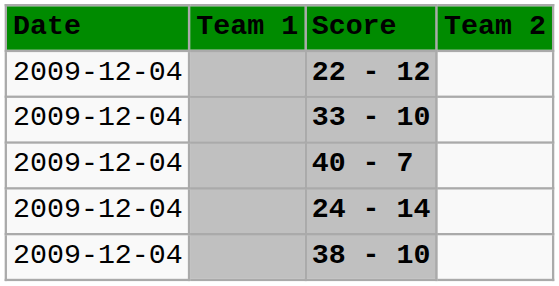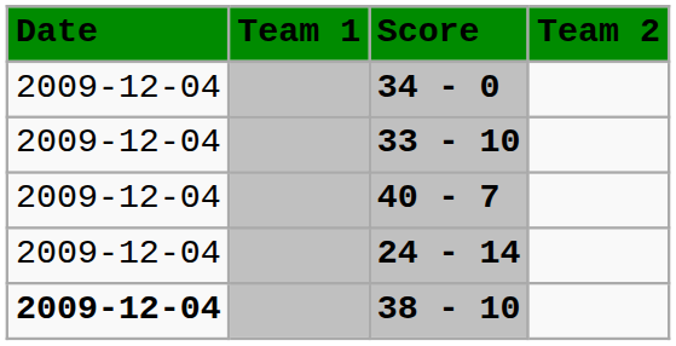 <table class="wikitable" style="margin:0.5em auto; font-size:95%">
 <tr bgcolor="#008B00">
 <td><strong>Date</strong></td>
 <td><strong>Team 1</strong></td>
 <td><strong>Score</strong></td>
 <td><strong>Team 2</strong></td>
 </tr>
 <tr>
 <td>2009-12-04</td>
 <td bgcolor="silver"><strong></strong></td>
-<td bgcolor="silver"><strong>22 - 12</strong></td>
+<td bgcolor="silver"><strong>34 - 0</strong></td>
 <td></td>
 </tr>
 <tr>
 <td>2009-12-04</td>
 <td bgcolor="silver"><strong></strong></td>
 <td bgcolor="silver"><strong>33 - 10</strong></td>
 <td></td>
 </tr>
 <tr>
 <td>2009-12-04</td>
 <td bgcolor="silver"><strong></strong></td>
 <td bgcolor="silver"><strong>40 - 7</strong></td>
 <td></td>
 </tr>
 <tr>
 <td>2009-12-04</td>
 <td bgcolor="silver"><strong></strong></td>
 <td bgcolor="silver"><strong>24 - 14</strong></td>
 <td></td>
 </tr>
 <tr>
-<td>2009-12-04</td>
+<td><strong>2009-12-04</strong></td>
 <td bgcolor="silver"><strong></strong></td>
 <td bgcolor="silver"><strong>38 - 10</strong></td>
 <td></td>
 </tr>
 </table>
